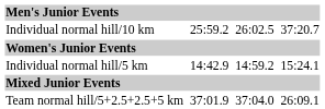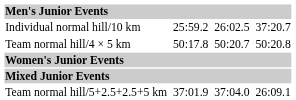 <table>
 <tr style="background:#ccc;">
 <td colspan=7><strong>Men's Junior Events</strong></td>
 </tr>
 <tr>
 <td>Individual normal hill/10 km</td>
 <td></td>
 <td>25:59.2</td>
 <td></td>
 <td>26:02.5</td>
 <td></td>
 <td>37:20.7</td>
 </tr>
+<tr>
+<td>Team normal hill/4 × 5 km</td>
+<td></td>
+<td>50:17.8</td>
+<td></td>
+<td>50:20.7</td>
+<td></td>
+<td>50:20.8</td>
+</tr>
 <tr style="background:#ccc;">
 <td colspan=7><strong>Women's Junior Events</strong></td>
-</tr>
-<tr>
-<td>Individual normal hill/5 km</td>
-<td></td>
-<td>14:42.9</td>
-<td></td>
-<td>14:59.2</td>
-<td></td>
-<td>15:24.1</td>
 </tr>
 <tr style="background:#ccc;">
 <td colspan=7><strong>Mixed Junior Events</strong></td>
 </tr>
 <tr>
 <td>Team normal hill/5+2.5+2.5+5 km</td>
 <td></td>
 <td>37:01.9</td>
 <td></td>
 <td>37:04.0</td>
 <td></td>
 <td>26:09.1</td>
 </tr>
 </table>
